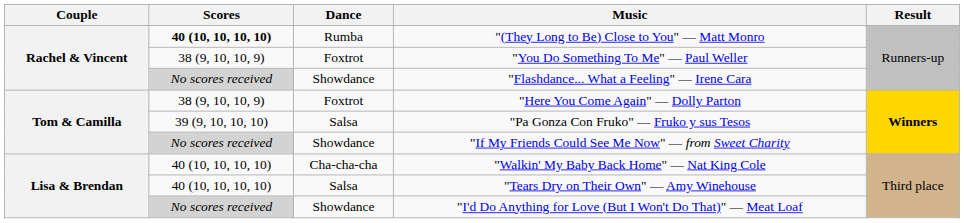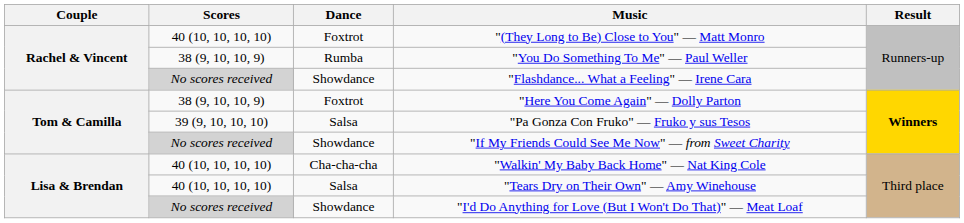 <table class="wikitable sortable" style="text-align:center; width:90%">
 <tr>
 <th scope="col">Couple</th>
 <th scope="col">Scores</th>
 <th scope="col" class="unsortable">Dance</th>
 <th scope="col" class="unsortable">Music</th>
 <th scope="col" class="unsortable">Result</th>
 </tr>
 <tr>
 <th scope="row" rowspan=3>Rachel & Vincent</th>
-<td><strong>40 (10, 10, 10, 10)</strong></td>
-<td>Rumba</td>
+<td>40 (10, 10, 10, 10)</td>
+<td>Foxtrot</td>
 <td>"<a href='#'>(They Long to Be) Close to You</a>" — <a href='#'>Matt Monro</a></td>
 <td rowspan=3 bgcolor="silver">Runners-up</td>
 </tr>
 <tr>
 <td>38 (9, 10, 10, 9)</td>
-<td>Foxtrot</td>
+<td>Rumba</td>
 <td>"<a href='#'>You Do Something To Me</a>" — <a href='#'>Paul Weller</a></td>
 </tr>
 <tr>
 <td bgcolor="lightgray"><em>No scores received</em></td>
 <td>Showdance</td>
 <td>"<a href='#'>Flashdance... What a Feeling</a>" — <a href='#'>Irene Cara</a></td>
 </tr>
 <tr>
 <th scope="row" rowspan=3>Tom & Camilla</th>
 <td>38 (9, 10, 10, 9)</td>
 <td>Foxtrot</td>
 <td>"<a href='#'>Here You Come Again</a>" — <a href='#'>Dolly Parton</a></td>
 <td rowspan=3 bgcolor="gold"><strong>Winners</strong></td>
 </tr>
 <tr>
 <td>39 (9, 10, 10, 10)</td>
 <td>Salsa</td>
 <td>"Pa Gonza Con Fruko" — <a href='#'>Fruko y sus Tesos</a></td>
 </tr>
 <tr>
 <td bgcolor="lightgray"><em>No scores received</em></td>
 <td>Showdance</td>
 <td>"<a href='#'>If My Friends Could See Me Now</a>" — <em>from <a href='#'>Sweet Charity</a></em></td>
 </tr>
 <tr>
 <th scope="row" rowspan=3>Lisa & Brendan</th>
 <td>40 (10, 10, 10, 10)</td>
 <td>Cha-cha-cha</td>
 <td>"<a href='#'>Walkin' My Baby Back Home</a>" — <a href='#'>Nat King Cole</a></td>
 <td rowspan=3 bgcolor="tan">Third place</td>
 </tr>
 <tr>
 <td>40 (10, 10, 10, 10)</td>
 <td>Salsa</td>
 <td>"<a href='#'>Tears Dry on Their Own</a>" — <a href='#'>Amy Winehouse</a></td>
 </tr>
 <tr>
 <td bgcolor="lightgray"><em>No scores received</em></td>
 <td>Showdance</td>
 <td>"<a href='#'>I'd Do Anything for Love (But I Won't Do That)</a>" — <a href='#'>Meat Loaf</a></td>
 </tr>
 </table>
